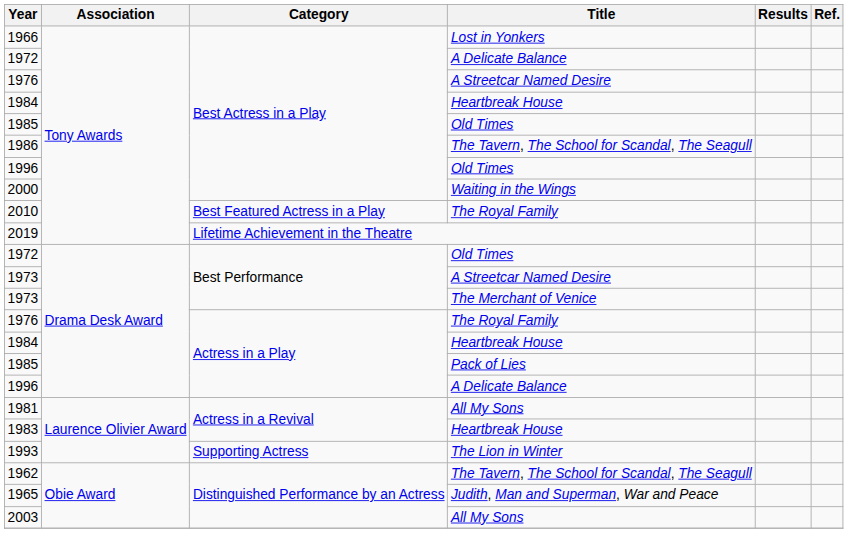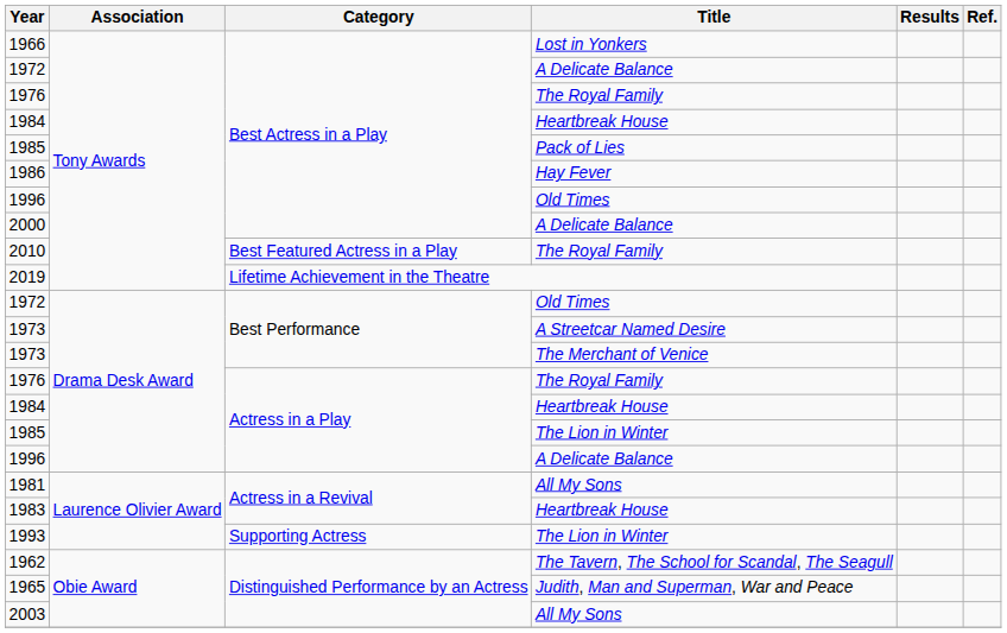 <table class="wikitable">
 <tr>
 <th>Year</th>
 <th>Association</th>
 <th>Category</th>
 <th>Title</th>
 <th>Results</th>
 <th>Ref.</th>
 </tr>
 <tr>
 <td>1966</td>
 <td rowspan=10><a href='#'>Tony Awards</a></td>
 <td rowspan="8"><a href='#'>Best Actress in a Play</a></td>
 <td><em><a href='#'>Lost in Yonkers</a></em></td>
 <td></td>
 <td></td>
 </tr>
 <tr>
 <td>1972</td>
 <td><em><a href='#'>A Delicate Balance</a></em></td>
 <td></td>
 <td></td>
 </tr>
 <tr>
 <td>1976</td>
-<td><em><a href='#'>A Streetcar Named Desire</a></em></td>
+<td><em><a href='#'>The Royal Family</a></em></td>
 <td></td>
 <td></td>
 </tr>
 <tr>
 <td>1984</td>
 <td><em><a href='#'>Heartbreak House</a></em></td>
 <td></td>
 <td></td>
 </tr>
 <tr>
 <td>1985</td>
-<td><em><a href='#'>Old Times</a></em></td>
+<td><em><a href='#'>Pack of Lies</a></em></td>
 <td></td>
 <td></td>
 </tr>
 <tr>
 <td>1986</td>
-<td><em><a href='#'>The Tavern</a></em>, <em><a href='#'>The School for Scandal</a></em>, <em><a href='#'>The Seagull</a></em></td>
+<td><em><a href='#'>Hay Fever</a></em></td>
 <td></td>
 <td></td>
 </tr>
 <tr>
 <td>1996</td>
 <td><em><a href='#'>Old Times</a></em></td>
 <td></td>
 <td></td>
 </tr>
 <tr>
 <td>2000</td>
-<td><em><a href='#'>Waiting in the Wings</a></em></td>
+<td><em><a href='#'>A Delicate Balance</a></em></td>
 <td></td>
 <td></td>
 </tr>
 <tr>
 <td>2010</td>
 <td><a href='#'>Best Featured Actress in a Play</a></td>
 <td><em><a href='#'>The Royal Family</a></em></td>
 <td></td>
 <td></td>
 </tr>
 <tr>
 <td>2019</td>
 <td colspan=2><a href='#'>Lifetime Achievement in the Theatre</a></td>
 <td></td>
 <td></td>
 </tr>
 <tr>
 <td>1972</td>
 <td rowspan=7><a href='#'>Drama Desk Award</a></td>
 <td rowspan="3">Best Performance</td>
 <td><em><a href='#'>Old Times</a></em></td>
 <td></td>
 <td></td>
 </tr>
 <tr>
 <td>1973</td>
 <td><em><a href='#'>A Streetcar Named Desire</a></em></td>
 <td></td>
 <td></td>
 </tr>
 <tr>
 <td>1973</td>
 <td><em><a href='#'>The Merchant of Venice</a></em></td>
 <td></td>
 <td></td>
 </tr>
 <tr>
 <td>1976</td>
 <td rowspan="4"><a href='#'>Actress in a Play</a></td>
 <td><em><a href='#'>The Royal Family</a></em></td>
 <td></td>
 <td></td>
 </tr>
 <tr>
 <td>1984</td>
 <td><em><a href='#'>Heartbreak House</a></em></td>
 <td></td>
 <td></td>
 </tr>
 <tr>
 <td>1985</td>
-<td><em><a href='#'>Pack of Lies</a></em></td>
+<td><em><a href='#'>The Lion in Winter</a></em></td>
 <td></td>
 <td></td>
 </tr>
 <tr>
 <td>1996</td>
 <td><em><a href='#'>A Delicate Balance</a></em></td>
 <td></td>
 <td></td>
 </tr>
 <tr>
 <td>1981</td>
 <td rowspan=3><a href='#'>Laurence Olivier Award</a></td>
 <td rowspan="2"><a href='#'>Actress in a Revival</a></td>
 <td><em><a href='#'>All My Sons</a></em></td>
 <td></td>
 <td></td>
 </tr>
 <tr>
 <td>1983</td>
 <td><em><a href='#'>Heartbreak House</a></em></td>
 <td></td>
 <td></td>
 </tr>
 <tr>
 <td>1993</td>
 <td><a href='#'>Supporting Actress</a></td>
 <td><em><a href='#'>The Lion in Winter</a></em></td>
 <td></td>
 <td></td>
 </tr>
 <tr>
 <td>1962</td>
 <td rowspan="3"><a href='#'>Obie Award</a></td>
 <td rowspan="3"><a href='#'>Distinguished Performance by an Actress</a></td>
 <td><em><a href='#'>The Tavern</a></em>, <em><a href='#'>The School for Scandal</a></em>, <em><a href='#'>The Seagull</a></em></td>
 <td></td>
 <td></td>
 </tr>
 <tr>
 <td>1965</td>
 <td><em><a href='#'>Judith</a></em>, <em><a href='#'>Man and Superman</a></em>, <em>War and Peace</em></td>
 <td></td>
 <td></td>
 </tr>
 <tr>
 <td>2003</td>
 <td><em><a href='#'>All My Sons</a></em></td>
 <td></td>
 <td></td>
 </tr>
 <tr>
 </tr>
 </table>
